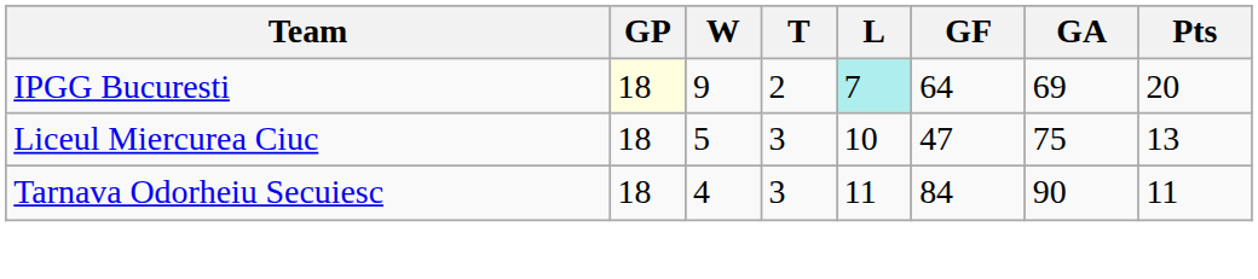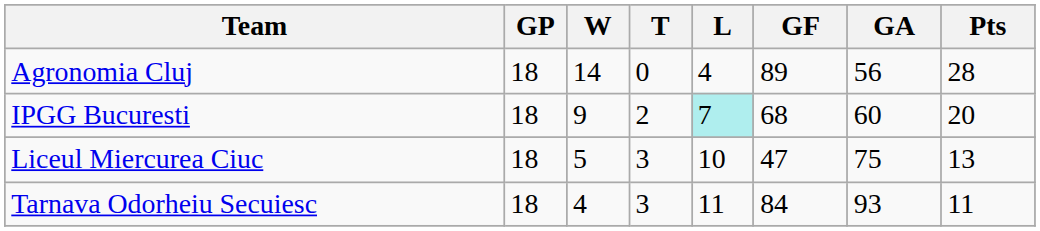 <table class="wikitable">
 <tr>
 <th width="40%">Team</th>
 <th width="5%">GP</th>
 <th width="5%">W</th>
 <th width="5%">T</th>
 <th width="5%">L</th>
 <th width="7.5%">GF</th>
 <th width="7.5%">GA</th>
 <th width="7.5%">Pts</th>
 </tr>
 <tr>
+<td><a href='#'>Agronomia Cluj</a></td>
+<td>18</td>
+<td>14</td>
+<td>0</td>
+<td>4</td>
+<td>89</td>
+<td>56</td>
+<td>28</td>
+</tr>
+<tr>
 <td><a href='#'>IPGG Bucuresti</a></td>
-<td style="background: lightyellow;">18</td>
+<td>18</td>
 <td>9</td>
 <td>2</td>
 <td style="background: paleturquoise;">7</td>
-<td>64</td>
-<td>69</td>
+<td>68</td>
+<td>60</td>
 <td>20</td>
 </tr>
 <tr>
 <td><a href='#'>Liceul Miercurea Ciuc</a></td>
 <td>18</td>
 <td>5</td>
 <td>3</td>
 <td>10</td>
 <td>47</td>
 <td>75</td>
 <td>13</td>
 </tr>
 <tr>
 <td><a href='#'>Tarnava Odorheiu Secuiesc</a></td>
 <td>18</td>
 <td>4</td>
 <td>3</td>
 <td>11</td>
 <td>84</td>
-<td>90</td>
+<td>93</td>
 <td>11</td>
 </tr>
 </table>
